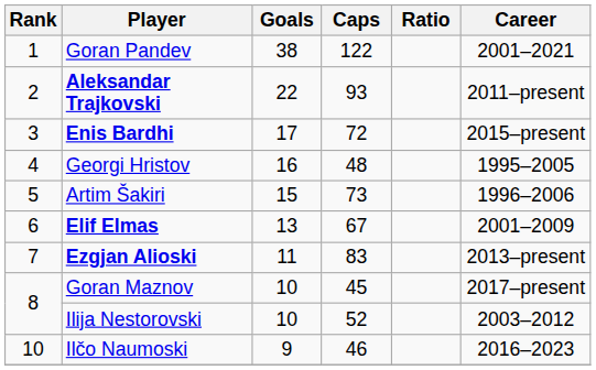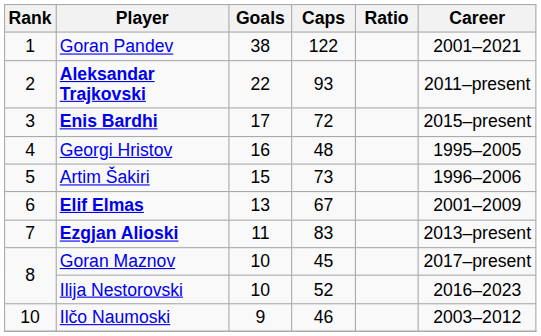 <table class="wikitable sortable" style="text-align: center;">
 <tr>
 <th width=30>Rank</th>
 <th width=150>Player</th>
 <th width=50>Goals</th>
 <th width=50>Caps</th>
 <th width=50>Ratio</th>
 <th width=100>Career</th>
 </tr>
 <tr>
 <td>1</td>
 <td style="text-align: left;"><a href='#'>Goran Pandev</a></td>
 <td>38</td>
 <td>122</td>
 <td></td>
 <td>2001–2021</td>
 </tr>
 <tr>
 <td>2</td>
 <td style="text-align: left;"><strong><a href='#'>Aleksandar Trajkovski</a></strong></td>
 <td>22</td>
 <td>93</td>
 <td></td>
 <td>2011–present</td>
 </tr>
 <tr>
 <td>3</td>
 <td style="text-align: left;"><strong><a href='#'>Enis Bardhi</a></strong></td>
 <td>17</td>
 <td>72</td>
 <td></td>
 <td>2015–present</td>
 </tr>
 <tr>
 <td>4</td>
 <td style="text-align: left;"><a href='#'>Georgi Hristov</a></td>
 <td>16</td>
 <td>48</td>
 <td></td>
 <td>1995–2005</td>
 </tr>
 <tr>
 <td>5</td>
 <td style="text-align: left;"><a href='#'>Artim Šakiri</a></td>
 <td>15</td>
 <td>73</td>
 <td></td>
 <td>1996–2006</td>
 </tr>
 <tr>
 <td>6</td>
 <td style="text-align: left;"><strong><a href='#'>Elif Elmas</a></strong></td>
 <td>13</td>
 <td>67</td>
 <td></td>
 <td>2001–2009</td>
 </tr>
 <tr>
 <td>7</td>
 <td style="text-align: left;"><strong><a href='#'>Ezgjan Alioski</a></strong></td>
 <td>11</td>
 <td>83</td>
 <td></td>
 <td>2013–present</td>
 </tr>
 <tr>
 <td rowspan="2">8</td>
 <td style="text-align: left;"><a href='#'>Goran Maznov</a></td>
 <td>10</td>
 <td>45</td>
 <td></td>
 <td>2017–present</td>
 </tr>
 <tr>
 <td style="text-align: left;"><a href='#'>Ilija Nestorovski</a></td>
 <td>10</td>
 <td>52</td>
 <td></td>
-<td>2003–2012</td>
+<td>2016–2023</td>
 </tr>
 <tr>
 <td>10</td>
 <td style="text-align: left;"><a href='#'>Ilčo Naumoski</a></td>
 <td>9</td>
 <td>46</td>
 <td></td>
-<td>2016–2023</td>
+<td>2003–2012</td>
 </tr>
 <tr>
 </tr>
 </table>
